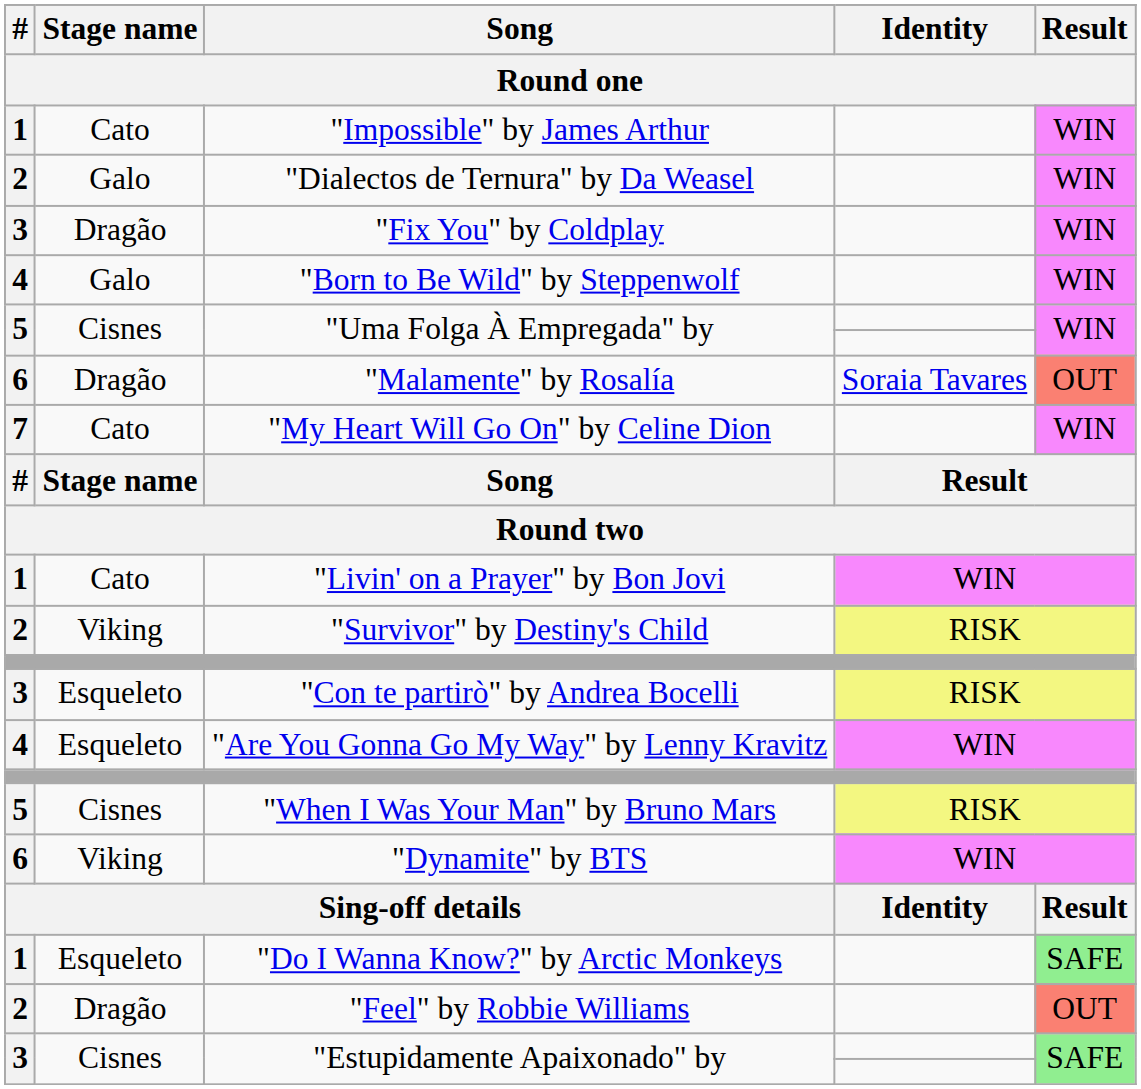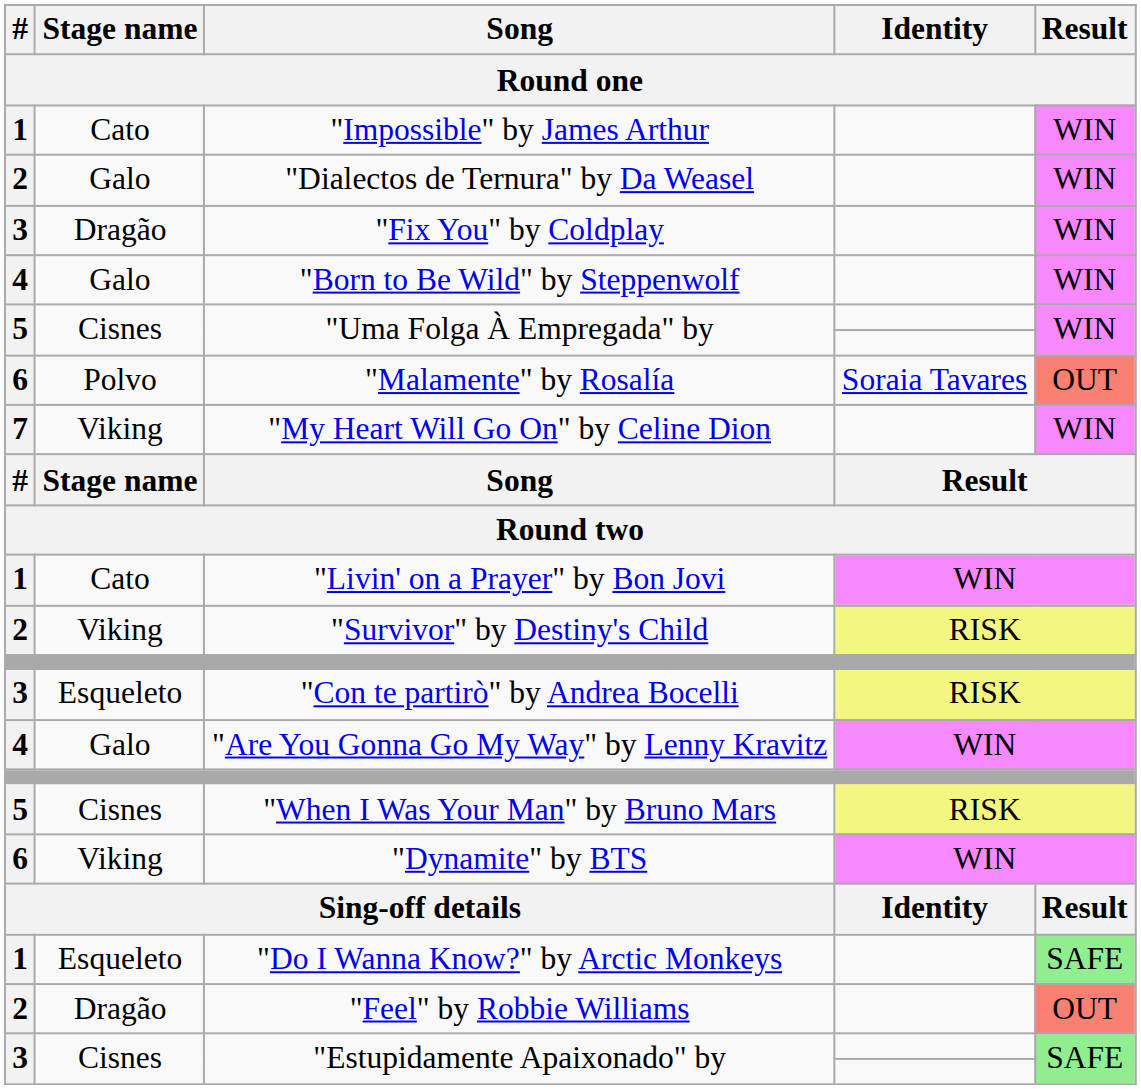 <table class="wikitable plainrowheaders" style="text-align: center;">
 <tr>
 <th>#</th>
 <th>Stage name</th>
 <th>Song</th>
 <th>Identity</th>
 <th>Result</th>
 </tr>
 <tr>
 <th colspan="5">Round one</th>
 </tr>
 <tr>
 <th>1</th>
 <td>Cato</td>
 <td>"<a href='#'>Impossible</a>" by <a href='#'>James Arthur</a></td>
 <td></td>
 <td bgcolor="F888FD">WIN</td>
 </tr>
 <tr>
 <th>2</th>
 <td>Galo</td>
 <td>"Dialectos de Ternura" by <a href='#'>Da Weasel</a></td>
 <td></td>
 <td bgcolor="F888FD">WIN</td>
 </tr>
 <tr>
 <th>3</th>
 <td>Dragão</td>
 <td>"<a href='#'>Fix You</a>" by <a href='#'>Coldplay</a></td>
 <td></td>
 <td bgcolor="F888FD">WIN</td>
 </tr>
 <tr>
 <th>4</th>
 <td>Galo</td>
 <td>"<a href='#'>Born to Be Wild</a>" by <a href='#'>Steppenwolf</a></td>
 <td></td>
 <td bgcolor="F888FD">WIN</td>
 </tr>
 <tr>
 <th rowspan="2">5</th>
 <td rowspan="2">Cisnes</td>
 <td rowspan="2">"Uma Folga À Empregada" by </td>
 <td></td>
 <td rowspan="2" bgcolor="F888FD">WIN</td>
 </tr>
 <tr>
 <td></td>
 </tr>
 <tr>
 <th>6</th>
-<td>Dragão</td>
+<td>Polvo</td>
 <td>"<a href='#'>Malamente</a>" by <a href='#'>Rosalía</a></td>
 <td><a href='#'>Soraia Tavares</a></td>
 <td bgcolor=salmon>OUT</td>
 </tr>
 <tr>
 <th>7</th>
-<td>Cato</td>
+<td>Viking</td>
 <td>"<a href='#'>My Heart Will Go On</a>" by <a href='#'>Celine Dion</a></td>
 <td></td>
 <td bgcolor="F888FD">WIN</td>
 </tr>
 <tr>
 <th>#</th>
 <th>Stage name</th>
 <th>Song</th>
 <th colspan=2>Result</th>
 </tr>
 <tr>
 <th colspan="5">Round two</th>
 </tr>
 <tr>
 <th>1</th>
 <td>Cato</td>
 <td>"<a href='#'>Livin' on a Prayer</a>" by <a href='#'>Bon Jovi</a></td>
 <td colspan=2 bgcolor="#F888FD">WIN</td>
 </tr>
 <tr>
 <th>2</th>
 <td>Viking</td>
 <td>"<a href='#'>Survivor</a>" by <a href='#'>Destiny's Child</a></td>
 <td colspan=2 bgcolor="#F3F781">RISK</td>
 </tr>
 <tr>
 <td colspan="5" style="background:darkgray"></td>
 </tr>
 <tr>
 <th>3</th>
 <td>Esqueleto</td>
 <td>"<a href='#'>Con te partirò</a>" by <a href='#'>Andrea Bocelli</a></td>
 <td colspan=2 bgcolor="#F3F781">RISK</td>
 </tr>
 <tr>
 <th>4</th>
-<td>Esqueleto</td>
+<td>Galo</td>
 <td>"<a href='#'>Are You Gonna Go My Way</a>" by <a href='#'>Lenny Kravitz</a></td>
 <td colspan=2 bgcolor="#F888FD">WIN</td>
 </tr>
 <tr>
 <td colspan="5" style="background:darkgray"></td>
 </tr>
 <tr>
 <th>5</th>
 <td>Cisnes</td>
 <td>"<a href='#'>When I Was Your Man</a>" by <a href='#'>Bruno Mars</a></td>
 <td colspan=2 bgcolor="#F3F781">RISK</td>
 </tr>
 <tr>
 <th>6</th>
 <td>Viking</td>
 <td>"<a href='#'>Dynamite</a>" by <a href='#'>BTS</a></td>
 <td colspan=2 bgcolor="#F888FD">WIN</td>
 </tr>
 <tr>
 <th colspan="3">Sing-off details</th>
 <th>Identity</th>
 <th>Result</th>
 </tr>
 <tr>
 <th>1</th>
 <td>Esqueleto</td>
 <td>"<a href='#'>Do I Wanna Know?</a>" by <a href='#'>Arctic Monkeys</a></td>
 <td></td>
 <td bgcolor=lightgreen>SAFE</td>
 </tr>
 <tr>
 <th>2</th>
 <td>Dragão</td>
 <td>"<a href='#'>Feel</a>" by <a href='#'>Robbie Williams</a></td>
 <td></td>
 <td bgcolor=salmon>OUT</td>
 </tr>
 <tr>
 <th rowspan="2">3</th>
 <td rowspan="2">Cisnes</td>
 <td rowspan="2">"Estupidamente Apaixonado" by </td>
 <td></td>
 <td rowspan="2" bgcolor=lightgreen>SAFE</td>
 </tr>
 <tr>
 <td></td>
 </tr>
 <tr>
 </tr>
 </table>
